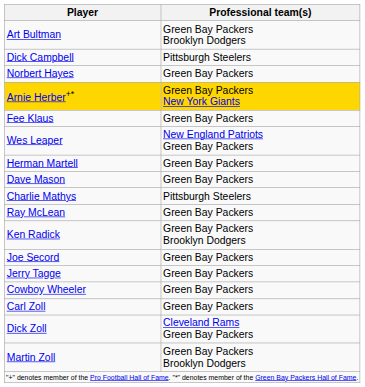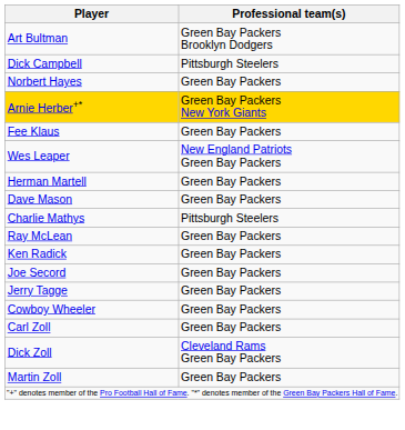 <table class="wikitable">
 <tr>
 <th scope="col">Player</th>
 <th scope="col">Professional team(s)</th>
 </tr>
 <tr>
 <td><a href='#'>Art Bultman</a></td>
 <td>Green Bay Packers<br>Brooklyn Dodgers</td>
 </tr>
 <tr>
 <td><a href='#'>Dick Campbell</a></td>
 <td>Pittsburgh Steelers</td>
 </tr>
 <tr>
 <td><a href='#'>Norbert Hayes</a></td>
 <td>Green Bay Packers</td>
 </tr>
 <tr>
 <td style="background: gold"><a href='#'>Arnie Herber</a><sup>+*</sup></td>
 <td style="background: gold">Green Bay Packers<br><a href='#'>New York Giants</a></td>
 </tr>
 <tr>
 <td><a href='#'>Fee Klaus</a></td>
 <td>Green Bay Packers</td>
 </tr>
 <tr>
 <td><a href='#'>Wes Leaper</a></td>
 <td><a href='#'>New England Patriots</a><br>Green Bay Packers</td>
 </tr>
 <tr>
 <td><a href='#'>Herman Martell</a></td>
 <td>Green Bay Packers</td>
 </tr>
 <tr>
 <td><a href='#'>Dave Mason</a></td>
 <td>Green Bay Packers</td>
 </tr>
 <tr>
 <td><a href='#'>Charlie Mathys</a></td>
 <td>Pittsburgh Steelers</td>
 </tr>
 <tr>
 <td><a href='#'>Ray McLean</a></td>
 <td>Green Bay Packers</td>
 </tr>
 <tr>
 <td><a href='#'>Ken Radick</a></td>
-<td>Green Bay Packers<br>Brooklyn Dodgers</td>
+<td>Green Bay Packers</td>
 </tr>
 <tr>
 <td><a href='#'>Joe Secord</a></td>
 <td>Green Bay Packers</td>
 </tr>
 <tr>
 <td><a href='#'>Jerry Tagge</a></td>
 <td>Green Bay Packers</td>
 </tr>
 <tr>
 <td><a href='#'>Cowboy Wheeler</a></td>
 <td>Green Bay Packers</td>
 </tr>
 <tr>
 <td><a href='#'>Carl Zoll</a></td>
 <td>Green Bay Packers</td>
 </tr>
 <tr>
 <td><a href='#'>Dick Zoll</a></td>
 <td><a href='#'>Cleveland Rams</a><br>Green Bay Packers</td>
 </tr>
 <tr>
 <td><a href='#'>Martin Zoll</a></td>
-<td>Green Bay Packers<br>Brooklyn Dodgers</td>
+<td>Green Bay Packers</td>
 </tr>
 <tr>
 <td align="center" colspan="28" style="font-size: 8pt">"+" denotes member of the <a href='#'>Pro Football Hall of Fame</a>. "*" denotes member of the <a href='#'>Green Bay Packers Hall of Fame</a>.</td>
 </tr>
 </table>
